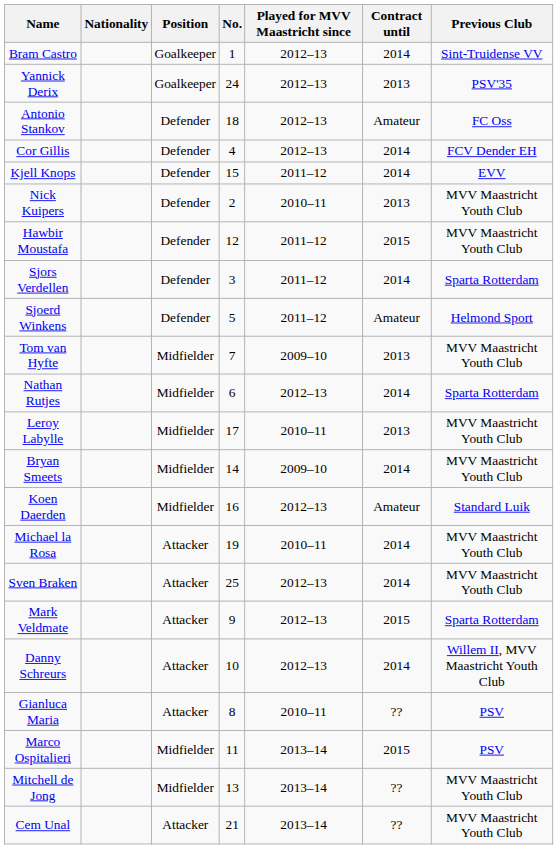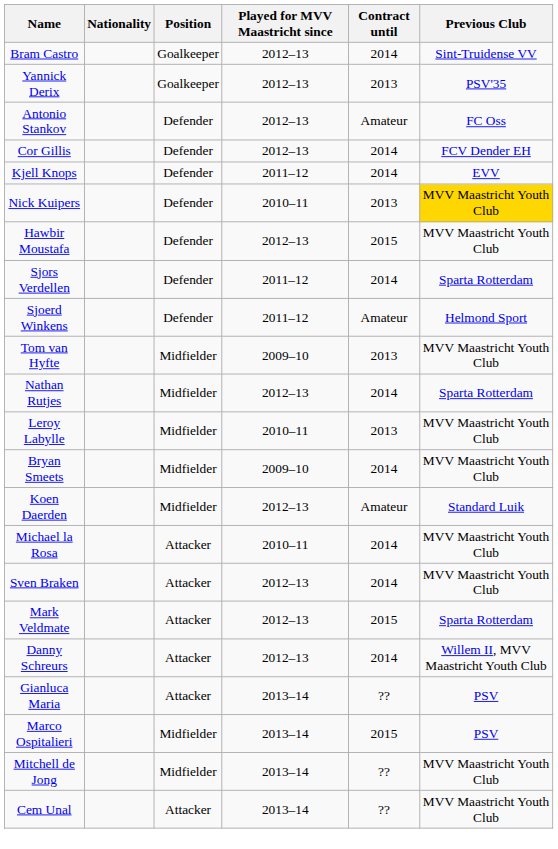 <table class="wikitable sortable" style=" text-align:center; font-size:95%;" width="100%">
 <tr>
 <th>Name</th>
 <th>Nationality</th>
 <th>Position</th>
-<th>No.</th>
 <th>Played for MVV Maastricht since</th>
 <th>Contract until</th>
 <th>Previous Club</th>
 </tr>
 <tr>
 <td><a href='#'>Bram Castro</a></td>
 <td></td>
 <td>Goalkeeper</td>
-<td>1</td>
 <td>2012–13</td>
 <td>2014</td>
 <td><a href='#'>Sint-Truidense VV</a></td>
 </tr>
 <tr>
 <td><a href='#'>Yannick Derix</a></td>
 <td></td>
 <td>Goalkeeper</td>
-<td>24</td>
 <td>2012–13</td>
 <td>2013</td>
 <td><a href='#'>PSV'35</a></td>
 </tr>
 <tr>
 <td><a href='#'>Antonio Stankov</a></td>
 <td></td>
 <td>Defender</td>
-<td>18</td>
 <td>2012–13</td>
 <td>Amateur</td>
 <td><a href='#'>FC Oss</a></td>
 </tr>
 <tr>
 <td><a href='#'>Cor Gillis</a></td>
 <td></td>
 <td>Defender</td>
-<td>4</td>
 <td>2012–13</td>
 <td>2014</td>
 <td><a href='#'>FCV Dender EH</a></td>
 </tr>
 <tr>
 <td><a href='#'>Kjell Knops</a></td>
 <td></td>
 <td>Defender</td>
-<td>15</td>
 <td>2011–12</td>
 <td>2014</td>
 <td><a href='#'>EVV</a></td>
 </tr>
 <tr>
 <td><a href='#'>Nick Kuipers</a></td>
 <td></td>
 <td>Defender</td>
-<td>2</td>
 <td>2010–11</td>
 <td>2013</td>
-<td>MVV Maastricht Youth Club</td>
+<td style="background: gold;">MVV Maastricht Youth Club</td>
 </tr>
 <tr>
 <td><a href='#'>Hawbir Moustafa</a></td>
 <td></td>
 <td>Defender</td>
-<td>12</td>
-<td>2011–12</td>
+<td>2012–13</td>
 <td>2015</td>
 <td>MVV Maastricht Youth Club</td>
 </tr>
 <tr>
 <td><a href='#'>Sjors Verdellen</a></td>
 <td></td>
 <td>Defender</td>
-<td>3</td>
 <td>2011–12</td>
 <td>2014</td>
 <td><a href='#'>Sparta Rotterdam</a></td>
 </tr>
 <tr>
 <td><a href='#'>Sjoerd Winkens</a></td>
 <td></td>
 <td>Defender</td>
-<td>5</td>
 <td>2011–12</td>
 <td>Amateur</td>
 <td><a href='#'>Helmond Sport</a></td>
 </tr>
 <tr>
 <td><a href='#'>Tom van Hyfte</a></td>
 <td></td>
 <td>Midfielder</td>
-<td>7</td>
 <td>2009–10</td>
 <td>2013</td>
 <td>MVV Maastricht Youth Club</td>
 </tr>
 <tr>
 <td><a href='#'>Nathan Rutjes</a></td>
 <td></td>
 <td>Midfielder</td>
-<td>6</td>
 <td>2012–13</td>
 <td>2014</td>
 <td><a href='#'>Sparta Rotterdam</a></td>
 </tr>
 <tr>
 <td><a href='#'>Leroy Labylle</a></td>
 <td></td>
 <td>Midfielder</td>
-<td>17</td>
 <td>2010–11</td>
 <td>2013</td>
 <td>MVV Maastricht Youth Club</td>
 </tr>
 <tr>
 <td><a href='#'>Bryan Smeets</a></td>
 <td></td>
 <td>Midfielder</td>
-<td>14</td>
 <td>2009–10</td>
 <td>2014</td>
 <td>MVV Maastricht Youth Club</td>
 </tr>
 <tr>
 <td><a href='#'>Koen Daerden</a></td>
 <td></td>
 <td>Midfielder</td>
-<td>16</td>
 <td>2012–13</td>
 <td>Amateur</td>
 <td><a href='#'>Standard Luik</a></td>
 </tr>
 <tr>
 <td><a href='#'>Michael la Rosa</a></td>
 <td></td>
 <td>Attacker</td>
-<td>19</td>
 <td>2010–11</td>
 <td>2014</td>
 <td>MVV Maastricht Youth Club</td>
 </tr>
 <tr>
 <td><a href='#'>Sven Braken</a></td>
 <td></td>
 <td>Attacker</td>
-<td>25</td>
 <td>2012–13</td>
 <td>2014</td>
 <td>MVV Maastricht Youth Club</td>
 </tr>
 <tr>
 <td><a href='#'>Mark Veldmate</a></td>
 <td></td>
 <td>Attacker</td>
-<td>9</td>
 <td>2012–13</td>
 <td>2015</td>
 <td><a href='#'>Sparta Rotterdam</a></td>
 </tr>
 <tr>
 <td><a href='#'>Danny Schreurs</a></td>
 <td></td>
 <td>Attacker</td>
-<td>10</td>
 <td>2012–13</td>
 <td>2014</td>
 <td><a href='#'>Willem II</a>, MVV Maastricht Youth Club</td>
 </tr>
 <tr>
 <td><a href='#'>Gianluca Maria</a></td>
 <td></td>
 <td>Attacker</td>
-<td>8</td>
-<td>2010–11</td>
+<td>2013–14</td>
 <td>??</td>
 <td><a href='#'>PSV</a></td>
 </tr>
 <tr>
 <td><a href='#'>Marco Ospitalieri</a></td>
 <td></td>
 <td>Midfielder</td>
-<td>11</td>
 <td>2013–14</td>
 <td>2015</td>
 <td><a href='#'>PSV</a></td>
 </tr>
 <tr>
 <td><a href='#'>Mitchell de Jong</a></td>
 <td></td>
 <td>Midfielder</td>
-<td>13</td>
 <td>2013–14</td>
 <td>??</td>
 <td>MVV Maastricht Youth Club</td>
 </tr>
 <tr>
 <td><a href='#'>Cem Unal</a></td>
 <td></td>
 <td>Attacker</td>
-<td>21</td>
 <td>2013–14</td>
 <td>??</td>
 <td>MVV Maastricht Youth Club</td>
 </tr>
 </table>
